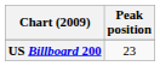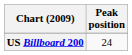 <table class="wikitable sortable plainrowheaders">
 <tr>
 <th>Chart (2009)</th>
 <th>Peak<br>position</th>
 </tr>
 <tr>
 </tr>
 <tr>
 <th scope="row">US <a href='#'><em>Billboard</em> 200</a></th>
-<td align="center">23</td>
+<td align="center">24</td>
 </tr>
 </table>
